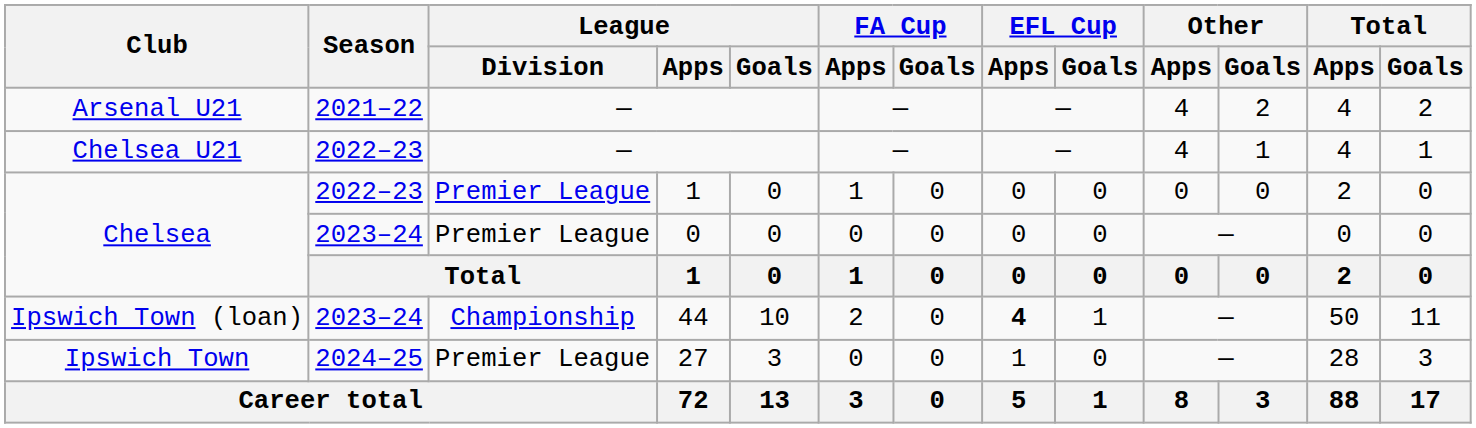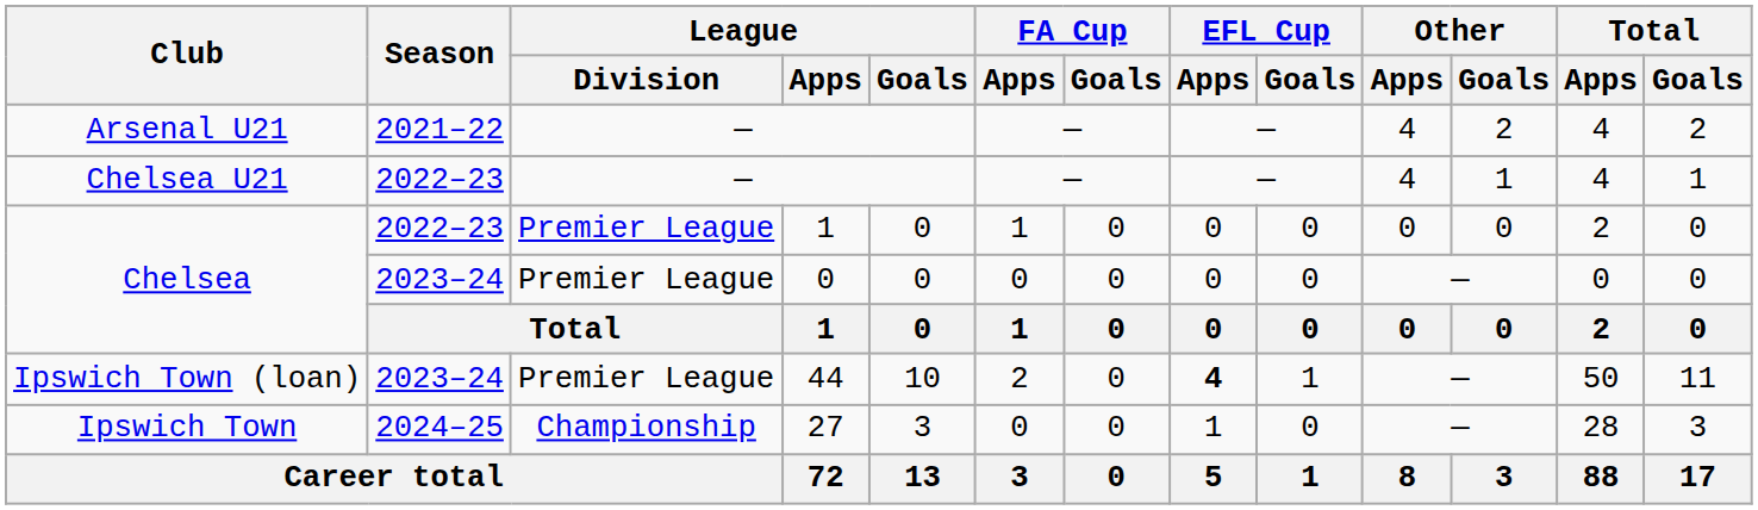 <table class=wikitable style=text-align:center>
 <tr>
 <th rowspan=2>Club</th>
 <th rowspan=2>Season</th>
 <th colspan=3>League</th>
 <th colspan=2><a href='#'>FA Cup</a></th>
 <th colspan=2><a href='#'>EFL Cup</a></th>
 <th colspan=2>Other</th>
 <th colspan=2>Total</th>
 </tr>
 <tr>
 <th>Division</th>
 <th>Apps</th>
 <th>Goals</th>
 <th>Apps</th>
 <th>Goals</th>
 <th>Apps</th>
 <th>Goals</th>
 <th>Apps</th>
 <th>Goals</th>
 <th>Apps</th>
 <th>Goals</th>
 </tr>
 <tr>
 <td><a href='#'>Arsenal U21</a></td>
 <td><a href='#'>2021–22</a></td>
 <td colspan=3>—</td>
 <td colspan=2>—</td>
 <td colspan=2>—</td>
 <td>4</td>
 <td>2</td>
 <td>4</td>
 <td>2</td>
 </tr>
 <tr>
 <td><a href='#'>Chelsea U21</a></td>
 <td><a href='#'>2022–23</a></td>
 <td colspan=3>—</td>
 <td colspan=2>—</td>
 <td colspan=2>—</td>
 <td>4</td>
 <td>1</td>
 <td>4</td>
 <td>1</td>
 </tr>
 <tr>
 <td rowspan="3"><a href='#'>Chelsea</a></td>
 <td><a href='#'>2022–23</a></td>
 <td><a href='#'>Premier League</a></td>
 <td>1</td>
 <td>0</td>
 <td>1</td>
 <td>0</td>
 <td>0</td>
 <td>0</td>
 <td>0</td>
 <td>0</td>
 <td>2</td>
 <td>0</td>
 </tr>
 <tr>
 <td><a href='#'>2023–24</a></td>
 <td>Premier League</td>
 <td>0</td>
 <td>0</td>
 <td>0</td>
 <td>0</td>
 <td>0</td>
 <td>0</td>
 <td colspan=2>—</td>
 <td>0</td>
 <td>0</td>
 </tr>
 <tr>
 <th colspan=2>Total</th>
 <th>1</th>
 <th>0</th>
 <th>1</th>
 <th>0</th>
 <th>0</th>
 <th>0</th>
 <th>0</th>
 <th>0</th>
 <th>2</th>
 <th>0</th>
 </tr>
 <tr>
 <td><a href='#'>Ipswich Town</a> (loan)</td>
 <td><a href='#'>2023–24</a></td>
-<td><a href='#'>Championship</a></td>
+<td>Premier League</td>
 <td>44</td>
 <td>10</td>
 <td>2</td>
 <td>0</td>
 <td><strong>4</strong></td>
 <td>1</td>
 <td colspan=2>—</td>
 <td>50</td>
 <td>11</td>
 </tr>
 <tr>
 <td><a href='#'>Ipswich Town</a></td>
 <td><a href='#'>2024–25</a></td>
-<td>Premier League</td>
+<td><a href='#'>Championship</a></td>
 <td>27</td>
 <td>3</td>
 <td>0</td>
 <td>0</td>
 <td>1</td>
 <td>0</td>
 <td colspan="2">—</td>
 <td>28</td>
 <td>3</td>
 </tr>
 <tr>
 <th colspan=3>Career total</th>
 <th>72</th>
 <th>13</th>
 <th>3</th>
 <th>0</th>
 <th>5</th>
 <th>1</th>
 <th>8</th>
 <th>3</th>
 <th>88</th>
 <th>17</th>
 </tr>
 </table>
